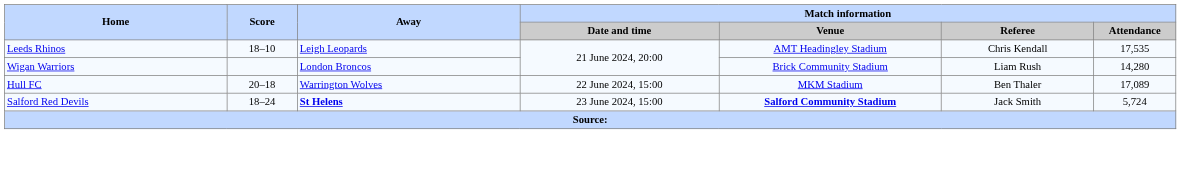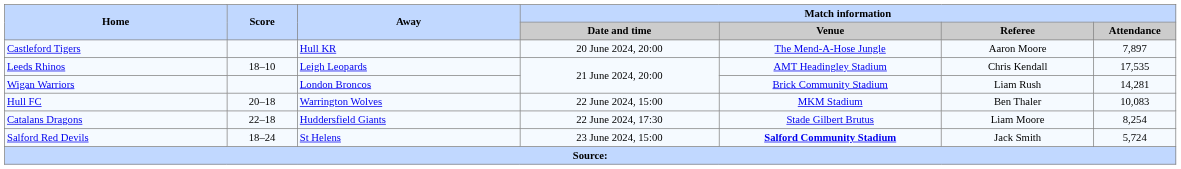 <table border=1 style="border-collapse:collapse; font-size:90%; text-align:center;" cellpadding=3 cellspacing=0 width=100%>
 <tr style="background:#C1D8ff;">
 <th scope="col" rowspan=2 width=19%>Home</th>
 <th scope="col" rowspan=2 width=6%>Score</th>
 <th scope="col" rowspan=2 width=19%>Away</th>
 <th colspan=4>Match information</th>
 </tr>
 <tr style="background:#CCCCCC;">
 <th scope="col" width=17%>Date and time</th>
 <th scope="col" width=19%>Venue</th>
 <th scope="col" width=13%>Referee</th>
 <th scope="col" width=7%>Attendance</th>
+</tr>
+<tr style="background:#F5FAFF;">
+<td style="text-align:left;"> <a href='#'>Castleford Tigers</a></td>
+<td></td>
+<td style="text-align:left;"> <a href='#'>Hull KR</a></td>
+<td>20 June 2024, 20:00</td>
+<td><a href='#'>The Mend-A-Hose Jungle</a></td>
+<td>Aaron Moore</td>
+<td>7,897</td>
 </tr>
 <tr style="background:#F5FAFF;">
 <td style="text-align:left;"> <a href='#'>Leeds Rhinos</a></td>
 <td>18–10</td>
 <td style="text-align:left;"> <a href='#'>Leigh Leopards</a></td>
 <td Rowspan=2>21 June 2024, 20:00</td>
 <td><a href='#'>AMT Headingley Stadium</a></td>
 <td>Chris Kendall</td>
 <td>17,535</td>
 </tr>
 <tr style="background:#F5FAFF;">
 <td style="text-align:left;"> <a href='#'>Wigan Warriors</a></td>
 <td></td>
 <td style="text-align:left;"> <a href='#'>London Broncos</a></td>
 <td><a href='#'>Brick Community Stadium</a></td>
 <td>Liam Rush</td>
-<td>14,280</td>
+<td>14,281</td>
 </tr>
 <tr style="background:#F5FAFF;">
 <td style="text-align:left;"> <a href='#'>Hull FC</a></td>
 <td>20–18</td>
 <td style="text-align:left;"> <a href='#'>Warrington Wolves</a></td>
 <td>22 June 2024, 15:00</td>
 <td><a href='#'>MKM Stadium</a></td>
 <td>Ben Thaler</td>
-<td>17,089</td>
+<td>10,083</td>
+</tr>
+<tr style="background:#F5FAFF;">
+<td style="text-align:left;"> <a href='#'>Catalans Dragons</a></td>
+<td>22–18</td>
+<td style="text-align:left;"> <a href='#'>Huddersfield Giants</a></td>
+<td>22 June 2024, 17:30</td>
+<td><a href='#'>Stade Gilbert Brutus</a></td>
+<td>Liam Moore</td>
+<td>8,254</td>
 </tr>
 <tr style="background:#F5FAFF;">
 <td style="text-align:left;"> <a href='#'>Salford Red Devils</a></td>
 <td>18–24</td>
-<td style="text-align:left;"><strong> <a href='#'>St Helens</a></strong></td>
+<td style="text-align:left;"> <a href='#'>St Helens</a></td>
 <td>23 June 2024, 15:00</td>
 <td><strong><a href='#'>Salford Community Stadium</a></strong></td>
 <td>Jack Smith</td>
 <td>5,724</td>
 </tr>
 <tr style="background:#c1d8ff;">
 <th colspan=7>Source:</th>
 </tr>
 </table>
